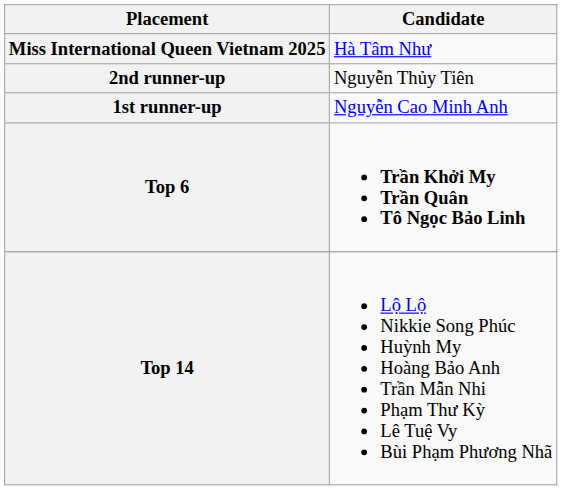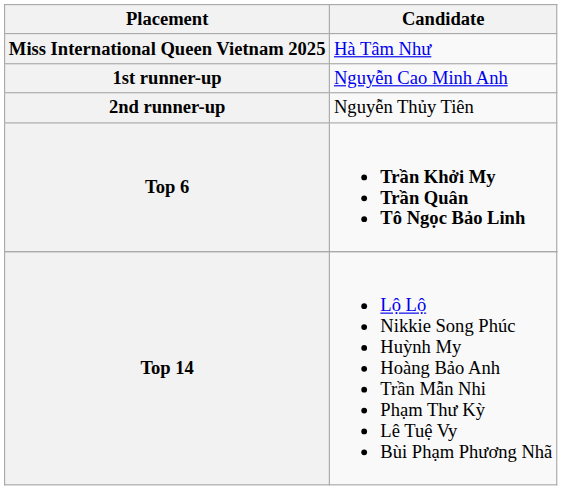 <table class="wikitable sortable">
 <tr>
 <th>Placement</th>
 <th>Candidate</th>
 </tr>
 <tr>
 <th>Miss International Queen Vietnam 2025</th>
 <td><a href='#'>Hà Tâm Như</a></td>
 </tr>
 <tr>
+<th>1st runner-up</th>
+<td><a href='#'>Nguyễn Cao Minh Anh</a></td>
+</tr>
+<tr>
 <th>2nd runner-up</th>
 <td>Nguyễn Thủy Tiên</td>
-</tr>
-<tr>
-<th>1st runner-up</th>
-<td><a href='#'>Nguyễn Cao Minh Anh</a></td>
 </tr>
 <tr>
 <th>Top 6</th>
 <td><strong><br><ul><li>Trần Khởi My</li><li>Trần Quân</li><li>Tô Ngọc Bảo Linh</li></ul></strong></td>
 </tr>
 <tr>
 </tr>
 <tr>
 <th>Top 14</th>
 <td><br><ul><li><a href='#'>Lộ Lộ</a></li><li>Nikkie Song Phúc</li><li>Huỳnh My</li><li>Hoàng Bảo Anh</li><li>Trần Mẫn Nhi</li><li>Phạm Thư Kỳ</li><li>Lê Tuệ Vy</li><li>Bùi Phạm Phương Nhã</li></ul></td>
 </tr>
 </table>
